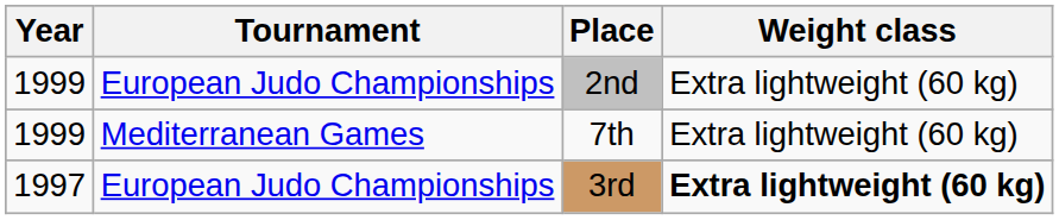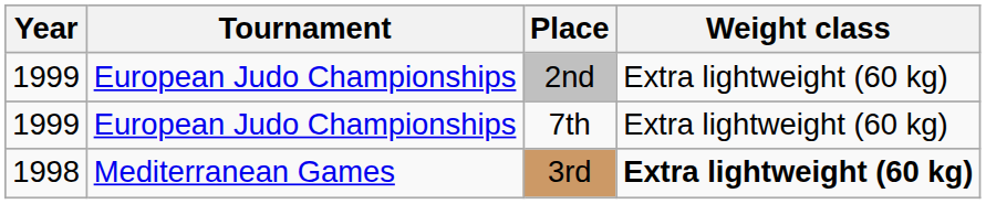 <table class=wikitable>
 <tr>
 <th>Year</th>
 <th>Tournament</th>
 <th>Place</th>
 <th>Weight class</th>
 </tr>
 <tr>
 <td>1999</td>
 <td><a href='#'>European Judo Championships</a></td>
 <td bgcolor="silver" align="center">2nd</td>
 <td>Extra lightweight (60 kg)</td>
 </tr>
 <tr>
 <td>1999</td>
-<td><a href='#'>Mediterranean Games</a></td>
+<td><a href='#'>European Judo Championships</a></td>
 <td align="center">7th</td>
 <td>Extra lightweight (60 kg)</td>
 </tr>
 <tr>
-<td>1997</td>
-<td><a href='#'>European Judo Championships</a></td>
+<td>1998</td>
+<td><a href='#'>Mediterranean Games</a></td>
 <td bgcolor="cc9966" align="center">3rd</td>
 <td><strong>Extra lightweight (60 kg)</strong></td>
 </tr>
 </table>
